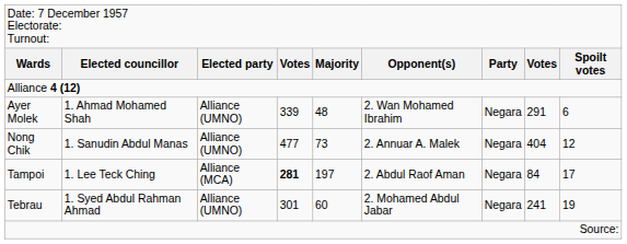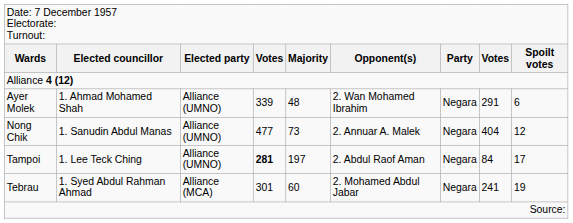 <table class=wikitable>
 <tr>
 <td colspan=9>Date: 7 December 1957<br>Electorate: <br>Turnout:</td>
 </tr>
 <tr>
 <th>Wards</th>
 <th>Elected councillor</th>
 <th>Elected party</th>
 <th>Votes</th>
 <th>Majority</th>
 <th>Opponent(s)</th>
 <th>Party</th>
 <th>Votes</th>
 <th>Spoilt votes</th>
 </tr>
 <tr>
 <td colspan=9>Alliance <strong>4 (12)</strong> </td>
 </tr>
 <tr>
 <td>Ayer Molek</td>
 <td>1. Ahmad Mohamed Shah</td>
 <td>Alliance (UMNO)</td>
 <td>339</td>
 <td>48</td>
 <td>2. Wan Mohamed Ibrahim</td>
 <td>Negara</td>
 <td>291</td>
 <td>6</td>
 </tr>
 <tr>
 <td>Nong Chik</td>
 <td>1. Sanudin Abdul Manas</td>
 <td>Alliance (UMNO)</td>
 <td>477</td>
 <td>73</td>
 <td>2. Annuar A. Malek</td>
 <td>Negara</td>
 <td>404</td>
 <td>12</td>
 </tr>
 <tr>
 <td>Tampoi</td>
 <td>1. Lee Teck Ching</td>
-<td>Alliance (MCA)</td>
+<td>Alliance (UMNO)</td>
 <td><strong>281</strong></td>
 <td>197</td>
 <td>2. Abdul Raof Aman</td>
 <td>Negara</td>
 <td>84</td>
 <td>17</td>
 </tr>
 <tr>
 <td>Tebrau</td>
 <td>1. Syed Abdul Rahman Ahmad</td>
-<td>Alliance (UMNO)</td>
+<td>Alliance (MCA)</td>
 <td>301</td>
 <td>60</td>
 <td>2. Mohamed Abdul Jabar</td>
 <td>Negara</td>
 <td>241</td>
 <td>19</td>
 </tr>
 <tr>
 <td colspan=9 align=right>Source: </td>
 </tr>
 </table>
